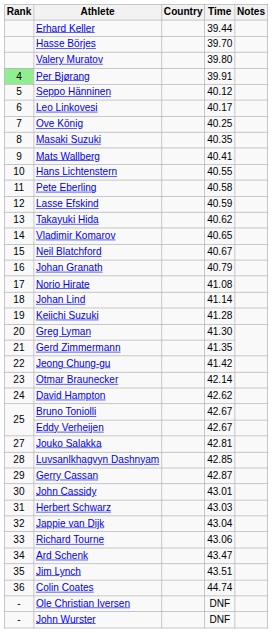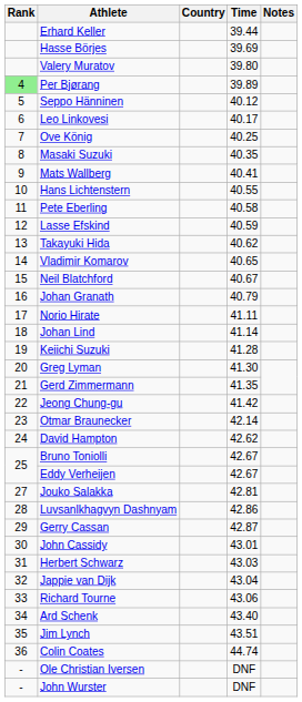 <table class="wikitable sortable" style="text-align:center">
 <tr>
 <th>Rank</th>
 <th>Athlete</th>
 <th>Country</th>
 <th>Time</th>
 <th>Notes</th>
 </tr>
 <tr>
 <td></td>
 <td align=left><a href='#'>Erhard Keller</a></td>
 <td align=left></td>
 <td>39.44</td>
 <td></td>
 </tr>
 <tr>
 <td></td>
 <td align=left><a href='#'>Hasse Börjes</a></td>
 <td align=left></td>
-<td>39.70</td>
+<td>39.69</td>
 <td></td>
 </tr>
 <tr>
 <td></td>
 <td align=left><a href='#'>Valery Muratov</a></td>
 <td align=left></td>
 <td>39.80</td>
 <td></td>
 </tr>
 <tr>
 <td style="background: lightgreen;">4</td>
 <td align=left><a href='#'>Per Bjørang</a></td>
 <td align=left></td>
-<td>39.91</td>
+<td>39.89</td>
 <td></td>
 </tr>
 <tr>
 <td>5</td>
 <td align=left><a href='#'>Seppo Hänninen</a></td>
 <td align=left></td>
 <td>40.12</td>
 <td></td>
 </tr>
 <tr>
 <td>6</td>
 <td align=left><a href='#'>Leo Linkovesi</a></td>
 <td align=left></td>
 <td>40.17</td>
 <td></td>
 </tr>
 <tr>
 <td>7</td>
 <td align=left><a href='#'>Ove König</a></td>
 <td align=left></td>
 <td>40.25</td>
 <td></td>
 </tr>
 <tr>
 <td>8</td>
 <td align=left><a href='#'>Masaki Suzuki</a></td>
 <td align=left></td>
 <td>40.35</td>
 <td></td>
 </tr>
 <tr>
 <td>9</td>
 <td align=left><a href='#'>Mats Wallberg</a></td>
 <td align=left></td>
 <td>40.41</td>
 <td></td>
 </tr>
 <tr>
 <td>10</td>
 <td align=left><a href='#'>Hans Lichtenstern</a></td>
 <td align=left></td>
 <td>40.55</td>
 <td></td>
 </tr>
 <tr>
 <td>11</td>
 <td align=left><a href='#'>Pete Eberling</a></td>
 <td align=left></td>
 <td>40.58</td>
 <td></td>
 </tr>
 <tr>
 <td>12</td>
 <td align=left><a href='#'>Lasse Efskind</a></td>
 <td align=left></td>
 <td>40.59</td>
 <td></td>
 </tr>
 <tr>
 <td>13</td>
 <td align=left><a href='#'>Takayuki Hida</a></td>
 <td align=left></td>
 <td>40.62</td>
 <td></td>
 </tr>
 <tr>
 <td>14</td>
 <td align=left><a href='#'>Vladimir Komarov</a></td>
 <td align=left></td>
 <td>40.65</td>
 <td></td>
 </tr>
 <tr>
 <td>15</td>
 <td align=left><a href='#'>Neil Blatchford</a></td>
 <td align=left></td>
 <td>40.67</td>
 <td></td>
 </tr>
 <tr>
 <td>16</td>
 <td align=left><a href='#'>Johan Granath</a></td>
 <td align=left></td>
 <td>40.79</td>
 <td></td>
 </tr>
 <tr>
 <td>17</td>
 <td align=left><a href='#'>Norio Hirate</a></td>
 <td align=left></td>
-<td>41.08</td>
+<td>41.11</td>
 <td></td>
 </tr>
 <tr>
 <td>18</td>
 <td align=left><a href='#'>Johan Lind</a></td>
 <td align=left></td>
 <td>41.14</td>
 <td></td>
 </tr>
 <tr>
 <td>19</td>
 <td align=left><a href='#'>Keiichi Suzuki</a></td>
 <td align=left></td>
 <td>41.28</td>
 <td></td>
 </tr>
 <tr>
 <td>20</td>
 <td align=left><a href='#'>Greg Lyman</a></td>
 <td align=left></td>
 <td>41.30</td>
 </tr>
 <tr>
 <td>21</td>
 <td align=left><a href='#'>Gerd Zimmermann</a></td>
 <td align=left></td>
 <td>41.35</td>
 </tr>
 <tr>
 <td>22</td>
 <td align=left><a href='#'>Jeong Chung-gu</a></td>
 <td align=left></td>
 <td>41.42</td>
 <td></td>
 </tr>
 <tr>
 <td>23</td>
 <td align=left><a href='#'>Otmar Braunecker</a></td>
 <td align=left></td>
 <td>42.14</td>
 <td></td>
 </tr>
 <tr>
 <td>24</td>
 <td align=left><a href='#'>David Hampton</a></td>
 <td align=left></td>
 <td>42.62</td>
 </tr>
 <tr>
 <td rowspan=2>25</td>
 <td align=left><a href='#'>Bruno Toniolli</a></td>
 <td align=left></td>
 <td>42.67</td>
 <td></td>
 </tr>
 <tr>
 <td align=left><a href='#'>Eddy Verheijen</a></td>
 <td align=left></td>
 <td>42.67</td>
 <td></td>
 </tr>
 <tr>
 <td>27</td>
 <td align=left><a href='#'>Jouko Salakka</a></td>
 <td align=left></td>
 <td>42.81</td>
 <td></td>
 </tr>
 <tr>
 <td>28</td>
 <td align=left><a href='#'>Luvsanlkhagvyn Dashnyam</a></td>
 <td align=left></td>
-<td>42.85</td>
+<td>42.86</td>
 <td></td>
 </tr>
 <tr>
 <td>29</td>
 <td align=left><a href='#'>Gerry Cassan</a></td>
 <td align=left></td>
 <td>42.87</td>
 <td></td>
 </tr>
 <tr>
 <td>30</td>
 <td align=left><a href='#'>John Cassidy</a></td>
 <td align=left></td>
 <td>43.01</td>
 </tr>
 <tr>
 <td>31</td>
 <td align=left><a href='#'>Herbert Schwarz</a></td>
 <td align=left></td>
 <td>43.03</td>
 <td></td>
 </tr>
 <tr>
 <td>32</td>
 <td align=left><a href='#'>Jappie van Dijk</a></td>
 <td align=left></td>
 <td>43.04</td>
 <td></td>
 </tr>
 <tr>
 <td>33</td>
 <td align=left><a href='#'>Richard Tourne</a></td>
 <td align=left></td>
 <td>43.06</td>
 <td></td>
 </tr>
 <tr>
 <td>34</td>
 <td align=left><a href='#'>Ard Schenk</a></td>
 <td align=left></td>
-<td>43.47</td>
+<td>43.40</td>
 <td></td>
 </tr>
 <tr>
 <td>35</td>
 <td align=left><a href='#'>Jim Lynch</a></td>
 <td align=left></td>
 <td>43.51</td>
 <td></td>
 </tr>
 <tr>
 <td>36</td>
 <td align=left><a href='#'>Colin Coates</a></td>
 <td align=left></td>
 <td>44.74</td>
 <td></td>
 </tr>
 <tr>
 <td>-</td>
 <td align=left><a href='#'>Ole Christian Iversen</a></td>
 <td align=left></td>
 <td>DNF</td>
 <td></td>
 </tr>
 <tr>
 <td>-</td>
 <td align=left><a href='#'>John Wurster</a></td>
 <td align=left></td>
 <td>DNF</td>
 <td></td>
 </tr>
 </table>
